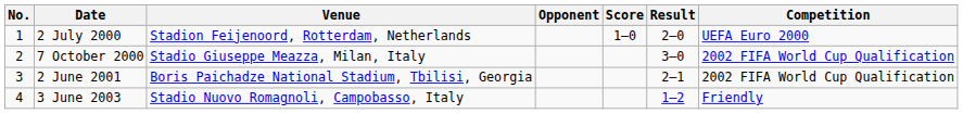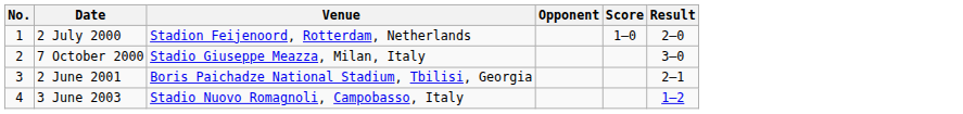 <table class="wikitable sortable">
 <tr>
 <th scope="col">No.</th>
 <th scope="col">Date</th>
 <th scope="col">Venue</th>
 <th scope="col">Opponent</th>
 <th scope="col">Score</th>
 <th scope="col">Result</th>
-<th scope="col">Competition</th>
 </tr>
 <tr>
 <td align="center">1</td>
 <td>2 July 2000</td>
 <td><a href='#'>Stadion Feijenoord</a>, <a href='#'>Rotterdam</a>, Netherlands</td>
 <td></td>
 <td align="center">1–0</td>
 <td align="center">2–0</td>
-<td><a href='#'>UEFA Euro 2000</a></td>
 </tr>
 <tr>
 <td align="center">2</td>
 <td>7 October 2000</td>
 <td><a href='#'>Stadio Giuseppe Meazza</a>, Milan, Italy</td>
 <td></td>
 <td align="center"></td>
 <td align="center">3–0</td>
-<td><a href='#'>2002 FIFA World Cup Qualification</a></td>
 </tr>
 <tr>
 <td align="center">3</td>
 <td>2 June 2001</td>
 <td><a href='#'>Boris Paichadze National Stadium</a>, <a href='#'>Tbilisi</a>, Georgia</td>
 <td></td>
 <td align="center"></td>
 <td align="center">2–1</td>
-<td>2002 FIFA World Cup Qualification</td>
 </tr>
 <tr>
 <td align="center">4</td>
 <td>3 June 2003</td>
 <td><a href='#'>Stadio Nuovo Romagnoli</a>, <a href='#'>Campobasso</a>, Italy</td>
 <td></td>
 <td align="center"></td>
 <td align="center"><a href='#'>1–2</a></td>
-<td><a href='#'>Friendly</a></td>
 </tr>
 </table>
